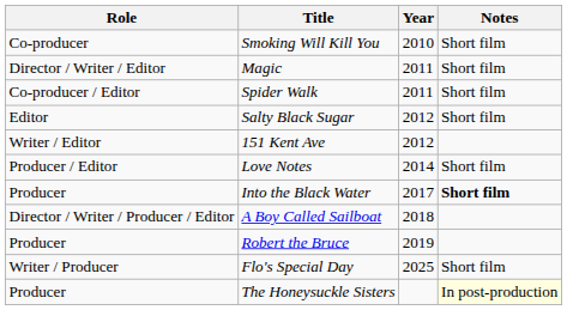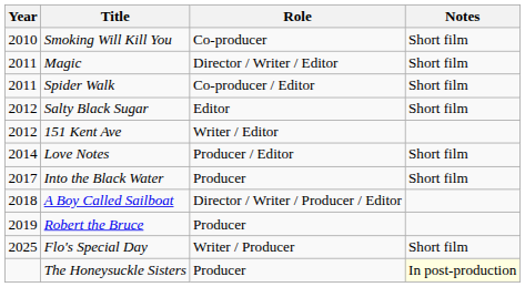 <table class=wikitable>
 <tr>
+<th>Year</th>
+<th>Title</th>
 <th>Role</th>
-<th>Title</th>
-<th>Year</th>
 <th>Notes</th>
 </tr>
 <tr>
+<td>2010</td>
+<td><em>Smoking Will Kill You</em></td>
 <td>Co-producer</td>
-<td><em>Smoking Will Kill You</em></td>
-<td>2010</td>
 <td>Short film</td>
 </tr>
 <tr>
+<td>2011</td>
+<td><em>Magic</em></td>
 <td>Director / Writer / Editor</td>
-<td><em>Magic</em></td>
-<td>2011</td>
 <td>Short film</td>
 </tr>
 <tr>
+<td>2011</td>
+<td><em>Spider Walk</em></td>
 <td>Co-producer / Editor</td>
-<td><em>Spider Walk</em></td>
-<td>2011</td>
 <td>Short film</td>
 </tr>
 <tr>
+<td>2012</td>
+<td><em>Salty Black Sugar</em></td>
 <td>Editor</td>
-<td><em>Salty Black Sugar</em></td>
-<td>2012</td>
 <td>Short film</td>
 </tr>
 <tr>
+<td>2012</td>
+<td><em>151 Kent Ave</em></td>
 <td>Writer / Editor</td>
-<td><em>151 Kent Ave</em></td>
-<td>2012</td>
 <td></td>
 </tr>
 <tr>
+<td>2014</td>
+<td><em>Love Notes</em></td>
 <td>Producer / Editor</td>
-<td><em>Love Notes</em></td>
-<td>2014</td>
 <td>Short film</td>
 </tr>
 <tr>
+<td>2017</td>
+<td><em>Into the Black Water</em></td>
 <td>Producer</td>
-<td><em>Into the Black Water</em></td>
-<td>2017</td>
-<td><strong>Short film</strong></td>
+<td>Short film</td>
 </tr>
 <tr>
+<td>2018</td>
+<td><em><a href='#'>A Boy Called Sailboat</a></em></td>
 <td>Director / Writer / Producer / Editor</td>
-<td><em><a href='#'>A Boy Called Sailboat</a></em></td>
-<td>2018</td>
 <td></td>
 </tr>
 <tr>
+<td>2019</td>
+<td><em><a href='#'>Robert the Bruce</a></em></td>
 <td>Producer</td>
-<td><em><a href='#'>Robert the Bruce</a></em></td>
-<td>2019</td>
 <td></td>
 </tr>
 <tr>
+<td>2025</td>
+<td><em>Flo's Special Day</em></td>
 <td>Writer / Producer</td>
-<td><em>Flo's Special Day</em></td>
-<td>2025</td>
 <td>Short film</td>
 </tr>
 <tr>
+<td></td>
+<td><em>The Honeysuckle Sisters</em></td>
 <td>Producer</td>
-<td><em>The Honeysuckle Sisters</em></td>
-<td></td>
 <td style="background: lightyellow;">In post-production</td>
 </tr>
 </table>
